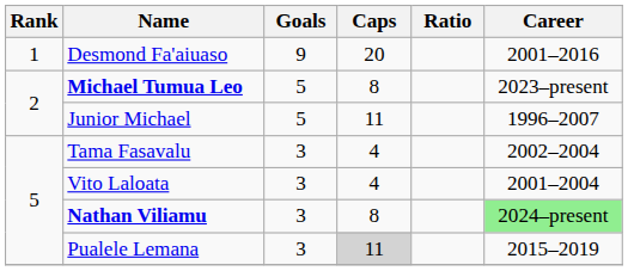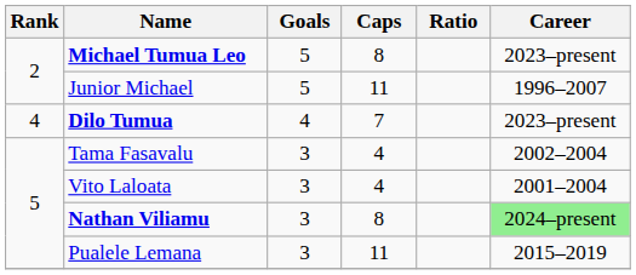 <table class="wikitable sortable" style="text-align: center;">
 <tr>
 <th width=30px>Rank</th>
 <th class="unsortable" width=150px>Name</th>
 <th width=50px>Goals</th>
 <th width=50px>Caps</th>
 <th width=50px>Ratio</th>
 <th class="unsortable" width=100px>Career</th>
-</tr>
-<tr>
-<td>1</td>
-<td align="left"><a href='#'>Desmond Fa'aiuaso</a></td>
-<td>9</td>
-<td>20</td>
-<td></td>
-<td>2001–2016</td>
 </tr>
 <tr>
 <td rowspan=2>2</td>
 <td align="left"><strong><a href='#'>Michael Tumua Leo</a></strong></td>
 <td>5</td>
 <td>8</td>
 <td></td>
 <td>2023–present</td>
 </tr>
 <tr>
 <td align="left"><a href='#'>Junior Michael</a></td>
 <td>5</td>
 <td>11</td>
 <td></td>
 <td>1996–2007</td>
+</tr>
+<tr>
+<td>4</td>
+<td align="left"><strong><a href='#'>Dilo Tumua</a></strong></td>
+<td>4</td>
+<td>7</td>
+<td></td>
+<td>2023–present</td>
 </tr>
 <tr>
 <td rowspan=4>5</td>
 <td align="left"><a href='#'>Tama Fasavalu</a></td>
 <td>3</td>
 <td>4</td>
 <td></td>
 <td>2002–2004</td>
 </tr>
 <tr>
 <td align="left"><a href='#'>Vito Laloata</a></td>
 <td>3</td>
 <td>4</td>
 <td></td>
 <td>2001–2004</td>
 </tr>
 <tr>
 <td align="left"><strong><a href='#'>Nathan Viliamu</a></strong></td>
 <td>3</td>
 <td>8</td>
 <td></td>
 <td style="background: lightgreen;">2024–present</td>
 </tr>
 <tr>
 <td align="left"><a href='#'>Pualele Lemana</a></td>
 <td>3</td>
-<td style="background: lightgrey;">11</td>
+<td>11</td>
 <td></td>
 <td>2015–2019</td>
 </tr>
 <tr>
 </tr>
 </table>
